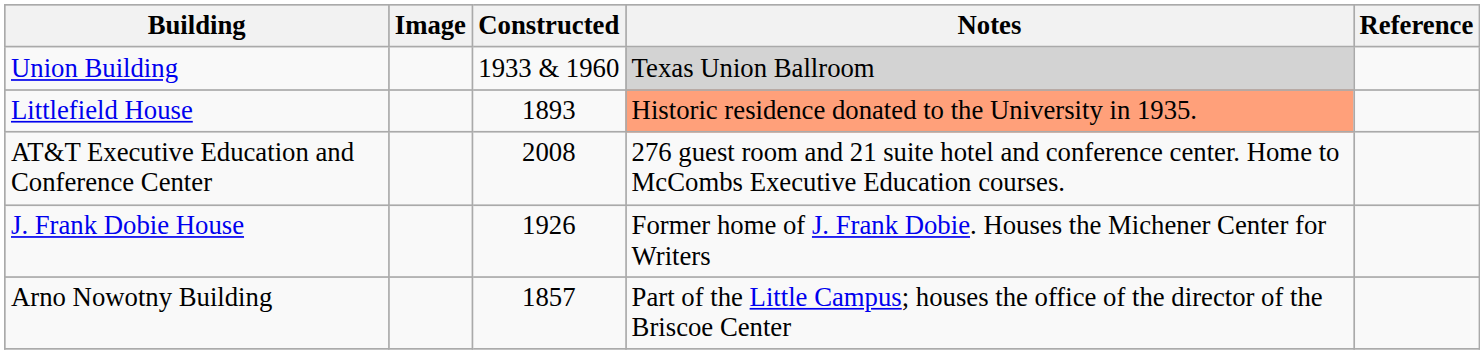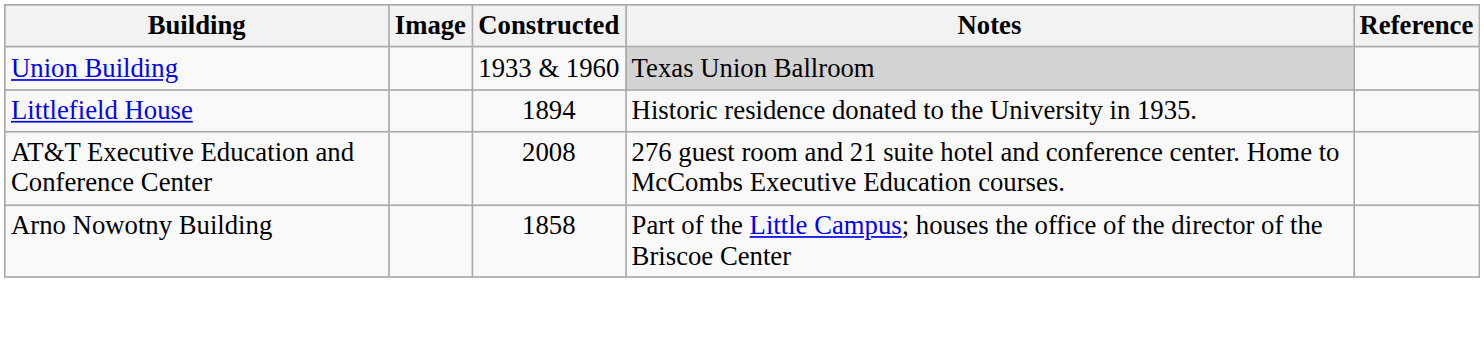 <table class="wikitable sortable" style="width:100%">
 <tr>
 <th width="*">Building</th>
 <th width="*" class="unsortable">Image</th>
 <th width="*">Constructed</th>
 <th width="*" class="unsortable">Notes</th>
 <th wdith="*" class="unsortable">Reference</th>
 </tr>
 <tr valign="top">
 <td><a href='#'>Union Building</a></td>
 <td align="center"></td>
 <td align="center">1933 & 1960</td>
 <td style="background: lightgrey;">Texas Union Ballroom</td>
 <td></td>
 </tr>
 <tr valign="top">
 <td><a href='#'>Littlefield House</a></td>
 <td align="center"></td>
-<td align="center">1893</td>
-<td style="background: lightsalmon;">Historic residence donated to the University in 1935.</td>
+<td align="center">1894</td>
+<td>Historic residence donated to the University in 1935.</td>
 <td></td>
 </tr>
 <tr valign="top">
 <td>AT&T Executive Education and Conference Center</td>
 <td align="center"></td>
 <td align="center">2008</td>
 <td>276 guest room  and 21 suite hotel and conference center. Home to McCombs Executive Education courses.</td>
 <td></td>
 </tr>
 <tr valign="top">
-<td><a href='#'>J. Frank Dobie House</a></td>
-<td align="center"></td>
-<td align="center">1926</td>
-<td>Former home of <a href='#'>J. Frank Dobie</a>. Houses the Michener Center for Writers</td>
-<td></td>
-</tr>
-<tr valign="top">
 <td>Arno Nowotny Building</td>
 <td align="center"></td>
-<td align="center">1857</td>
+<td align="center">1858</td>
 <td>Part of the <a href='#'>Little Campus</a>; houses the office of the director of the Briscoe Center</td>
 <td></td>
 </tr>
 </table>
